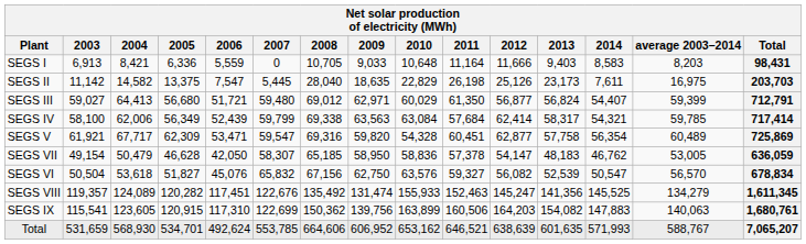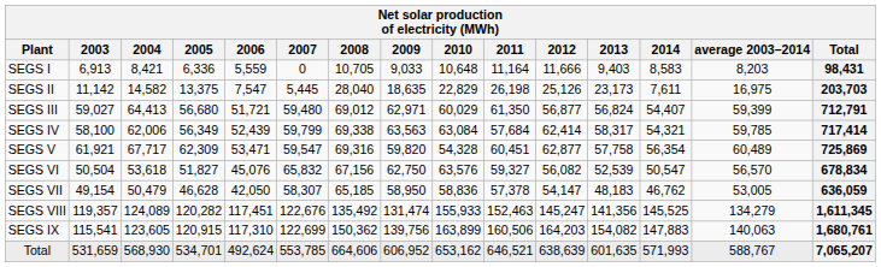 <table class="wikitable sortable" style="text-align: center;">
 <tr bgcolor="#ececec">
 <th colspan="15">Net solar production <br>of electricity (MWh)</th>
 </tr>
 <tr bgcolor="#ececec">
 <th>Plant</th>
 <th>2003</th>
 <th>2004</th>
 <th>2005</th>
 <th>2006</th>
 <th>2007</th>
 <th>2008</th>
 <th>2009</th>
 <th>2010</th>
 <th>2011</th>
 <th>2012</th>
 <th>2013</th>
 <th>2014</th>
 <th>average 2003–2014</th>
 <th>Total</th>
 </tr>
 <tr>
 <td align="left">SEGS I</td>
 <td>6,913</td>
 <td>8,421</td>
 <td>6,336</td>
 <td>5,559</td>
 <td>0</td>
 <td>10,705</td>
 <td>9,033</td>
 <td>10,648</td>
 <td>11,164</td>
 <td>11,666</td>
 <td>9,403</td>
 <td>8,583</td>
 <td>8,203</td>
 <th>98,431</th>
 </tr>
 <tr>
 <td align="left">SEGS II</td>
 <td>11,142</td>
 <td>14,582</td>
 <td>13,375</td>
 <td>7,547</td>
 <td>5,445</td>
 <td>28,040</td>
 <td>18,635</td>
 <td>22,829</td>
 <td>26,198</td>
 <td>25,126</td>
 <td>23,173</td>
 <td>7,611</td>
 <td>16,975</td>
 <th>203,703</th>
 </tr>
 <tr>
 <td align="left">SEGS III</td>
 <td>59,027</td>
 <td>64,413</td>
 <td>56,680</td>
 <td>51,721</td>
 <td>59,480</td>
 <td>69,012</td>
 <td>62,971</td>
 <td>60,029</td>
 <td>61,350</td>
 <td>56,877</td>
 <td>56,824</td>
 <td>54,407</td>
 <td>59,399</td>
 <th>712,791</th>
 </tr>
 <tr>
 <td align="left">SEGS IV</td>
 <td>58,100</td>
 <td>62,006</td>
 <td>56,349</td>
 <td>52,439</td>
 <td>59,799</td>
 <td>69,338</td>
 <td>63,563</td>
 <td>63,084</td>
 <td>57,684</td>
 <td>62,414</td>
 <td>58,317</td>
 <td>54,321</td>
 <td>59,785</td>
 <th>717,414</th>
 </tr>
 <tr>
 <td align="left">SEGS V</td>
 <td>61,921</td>
 <td>67,717</td>
 <td>62,309</td>
 <td>53,471</td>
 <td>59,547</td>
 <td>69,316</td>
 <td>59,820</td>
 <td>54,328</td>
 <td>60,451</td>
 <td>62,877</td>
 <td>57,758</td>
 <td>56,354</td>
 <td>60,489</td>
 <th>725,869</th>
 </tr>
 <tr>
+<td align="left">SEGS VI</td>
+<td>50,504</td>
+<td>53,618</td>
+<td>51,827</td>
+<td>45,076</td>
+<td>65,832</td>
+<td>67,156</td>
+<td>62,750</td>
+<td>63,576</td>
+<td>59,327</td>
+<td>56,082</td>
+<td>52,539</td>
+<td>50,547</td>
+<td>56,570</td>
+<th>678,834</th>
+</tr>
+<tr>
 <td align="left">SEGS VII</td>
 <td>49,154</td>
 <td>50,479</td>
 <td>46,628</td>
 <td>42,050</td>
 <td>58,307</td>
 <td>65,185</td>
 <td>58,950</td>
 <td>58,836</td>
 <td>57,378</td>
 <td>54,147</td>
 <td>48,183</td>
 <td>46,762</td>
 <td>53,005</td>
 <th>636,059</th>
-</tr>
-<tr>
-<td align="left">SEGS VI</td>
-<td>50,504</td>
-<td>53,618</td>
-<td>51,827</td>
-<td>45,076</td>
-<td>65,832</td>
-<td>67,156</td>
-<td>62,750</td>
-<td>63,576</td>
-<td>59,327</td>
-<td>56,082</td>
-<td>52,539</td>
-<td>50,547</td>
-<td>56,570</td>
-<th>678,834</th>
 </tr>
 <tr>
 <td align="left">SEGS VIII</td>
 <td>119,357</td>
 <td>124,089</td>
 <td>120,282</td>
 <td>117,451</td>
 <td>122,676</td>
 <td>135,492</td>
 <td>131,474</td>
 <td>155,933</td>
 <td>152,463</td>
 <td>145,247</td>
 <td>141,356</td>
 <td>145,525</td>
 <td>134,279</td>
 <th>1,611,345</th>
 </tr>
 <tr>
 <td align="left">SEGS IX</td>
 <td>115,541</td>
 <td>123,605</td>
 <td>120,915</td>
 <td>117,310</td>
 <td>122,699</td>
 <td>150,362</td>
 <td>139,756</td>
 <td>163,899</td>
 <td>160,506</td>
 <td>164,203</td>
 <td>154,082</td>
 <td>147,883</td>
 <td>140,063</td>
 <th>1,680,761</th>
 </tr>
 <tr bgcolor="#ececec">
 <td>Total</td>
 <td>531,659</td>
 <td>568,930</td>
 <td>534,701</td>
 <td>492,624</td>
 <td>553,785</td>
 <td>664,606</td>
 <td>606,952</td>
 <td>653,162</td>
 <td>646,521</td>
 <td>638,639</td>
 <td>601,635</td>
 <td>571,993</td>
 <td>588,767</td>
 <th>7,065,207</th>
 </tr>
 </table>
